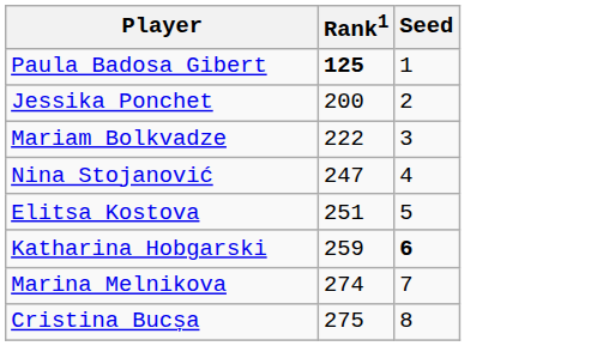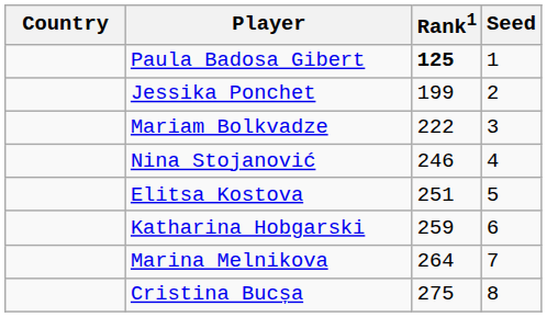 <table class="sortable wikitable">
 <tr>
+<th width="70">Country</th>
 <th width="175">Player</th>
 <th>Rank<sup>1</sup></th>
 <th>Seed</th>
 </tr>
 <tr>
+<td></td>
 <td><a href='#'>Paula Badosa Gibert</a></td>
 <td><strong>125</strong></td>
 <td>1</td>
 </tr>
 <tr>
+<td></td>
 <td><a href='#'>Jessika Ponchet</a></td>
-<td>200</td>
+<td>199</td>
 <td>2</td>
 </tr>
 <tr>
+<td></td>
 <td><a href='#'>Mariam Bolkvadze</a></td>
 <td>222</td>
 <td>3</td>
 </tr>
 <tr>
+<td></td>
 <td><a href='#'>Nina Stojanović</a></td>
-<td>247</td>
+<td>246</td>
 <td>4</td>
 </tr>
 <tr>
+<td></td>
 <td><a href='#'>Elitsa Kostova</a></td>
 <td>251</td>
 <td>5</td>
 </tr>
 <tr>
+<td></td>
 <td><a href='#'>Katharina Hobgarski</a></td>
 <td>259</td>
-<td><strong>6</strong></td>
+<td>6</td>
 </tr>
 <tr>
+<td></td>
 <td><a href='#'>Marina Melnikova</a></td>
-<td>274</td>
+<td>264</td>
 <td>7</td>
 </tr>
 <tr>
+<td></td>
 <td><a href='#'>Cristina Bucșa</a></td>
 <td>275</td>
 <td>8</td>
 </tr>
 </table>
